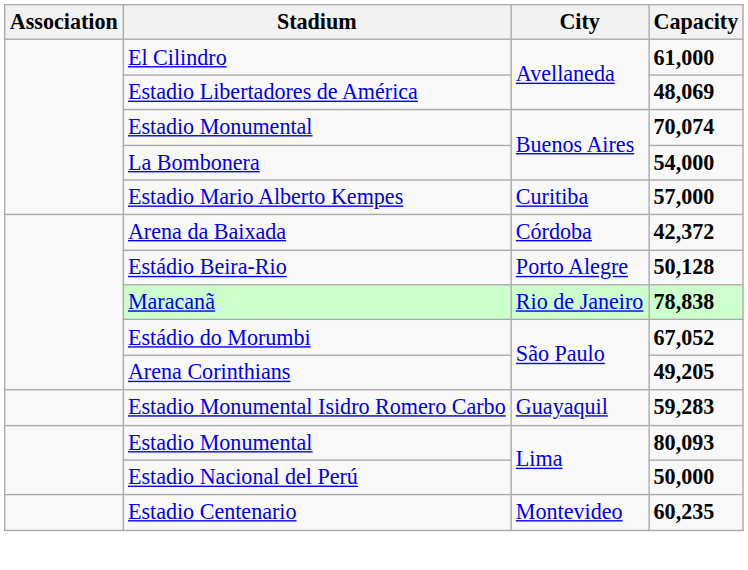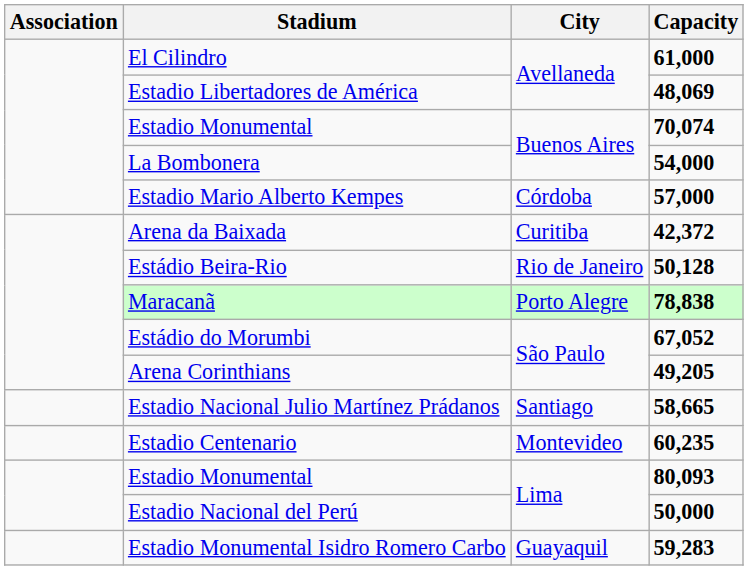 <table class="wikitable">
 <tr>
 <th>Association</th>
 <th>Stadium</th>
 <th>City</th>
 <th>Capacity</th>
 </tr>
 <tr>
 <td rowspan="5"></td>
 <td><a href='#'>El Cilindro</a></td>
 <td rowspan="2"><a href='#'>Avellaneda</a></td>
 <td><strong>61,000</strong></td>
 </tr>
 <tr>
 <td><a href='#'>Estadio Libertadores de América</a></td>
 <td><strong>48,069</strong></td>
 </tr>
 <tr>
 <td><a href='#'>Estadio Monumental</a></td>
 <td rowspan="2"><a href='#'>Buenos Aires</a></td>
 <td><strong>70,074</strong></td>
 </tr>
 <tr>
 <td><a href='#'>La Bombonera</a></td>
 <td><strong>54,000</strong></td>
 </tr>
 <tr>
 <td><a href='#'>Estadio Mario Alberto Kempes</a></td>
-<td><a href='#'>Curitiba</a></td>
+<td><a href='#'>Córdoba</a></td>
 <td><strong>57,000</strong></td>
 </tr>
 <tr>
 <td rowspan="5"></td>
 <td><a href='#'>Arena da Baixada</a></td>
-<td><a href='#'>Córdoba</a></td>
+<td><a href='#'>Curitiba</a></td>
 <td><strong>42,372</strong></td>
 </tr>
 <tr>
 <td><a href='#'>Estádio Beira-Rio</a></td>
-<td><a href='#'>Porto Alegre</a></td>
+<td><a href='#'>Rio de Janeiro</a></td>
 <td><strong>50,128</strong></td>
 </tr>
 <tr bgcolor=CCFFCC>
 <td><a href='#'>Maracanã</a></td>
-<td><a href='#'>Rio de Janeiro</a></td>
+<td><a href='#'>Porto Alegre</a></td>
 <td><strong>78,838</strong></td>
 </tr>
 <tr>
 <td><a href='#'>Estádio do Morumbi</a></td>
 <td rowspan="2"><a href='#'>São Paulo</a></td>
 <td><strong>67,052</strong></td>
 </tr>
 <tr>
 <td><a href='#'>Arena Corinthians</a></td>
 <td><strong>49,205</strong></td>
 </tr>
 <tr>
 <td></td>
-<td><a href='#'>Estadio Monumental Isidro Romero Carbo</a></td>
-<td><a href='#'>Guayaquil</a></td>
-<td><strong>59,283</strong></td>
+<td><a href='#'>Estadio Nacional Julio Martínez Prádanos</a></td>
+<td><a href='#'>Santiago</a></td>
+<td><strong>58,665</strong></td>
+</tr>
+<tr>
+<td></td>
+<td><a href='#'>Estadio Centenario</a></td>
+<td><a href='#'>Montevideo</a></td>
+<td><strong>60,235</strong></td>
 </tr>
 <tr>
 <td rowspan="2"></td>
 <td><a href='#'>Estadio Monumental</a></td>
 <td rowspan="2"><a href='#'>Lima</a></td>
 <td><strong>80,093</strong></td>
 </tr>
 <tr>
 <td><a href='#'>Estadio Nacional del Perú</a></td>
 <td><strong>50,000</strong></td>
 </tr>
 <tr>
 <td></td>
-<td><a href='#'>Estadio Centenario</a></td>
-<td><a href='#'>Montevideo</a></td>
-<td><strong>60,235</strong></td>
+<td><a href='#'>Estadio Monumental Isidro Romero Carbo</a></td>
+<td><a href='#'>Guayaquil</a></td>
+<td><strong>59,283</strong></td>
 </tr>
 </table>
